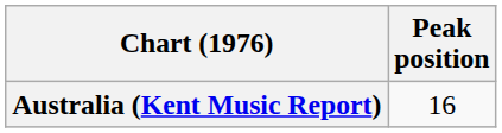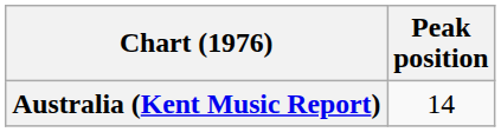 <table class="wikitable sortable plainrowheaders">
 <tr>
 <th scope="col">Chart (1976)</th>
 <th scope="col">Peak<br>position</th>
 </tr>
 <tr>
 <th scope="row">Australia (<a href='#'>Kent Music Report</a>)</th>
-<td style="text-align:center;">16</td>
+<td style="text-align:center;">14</td>
 </tr>
 </table>
